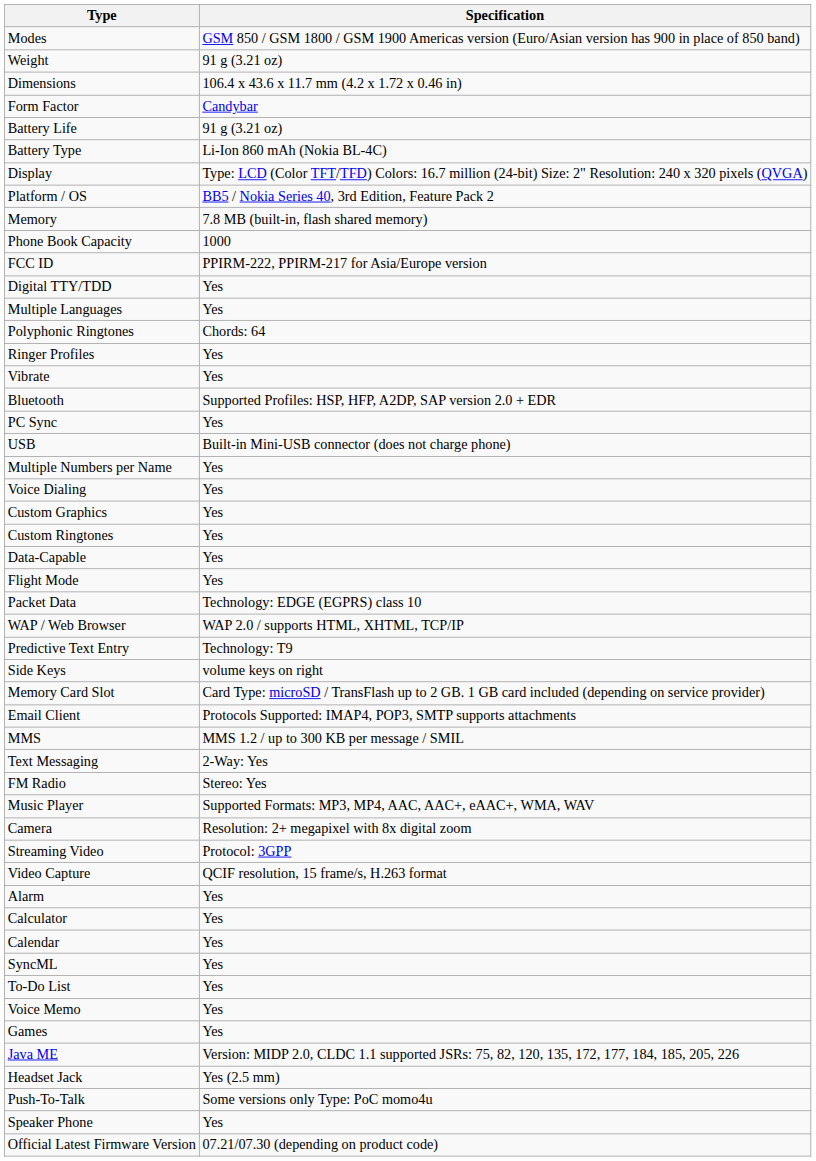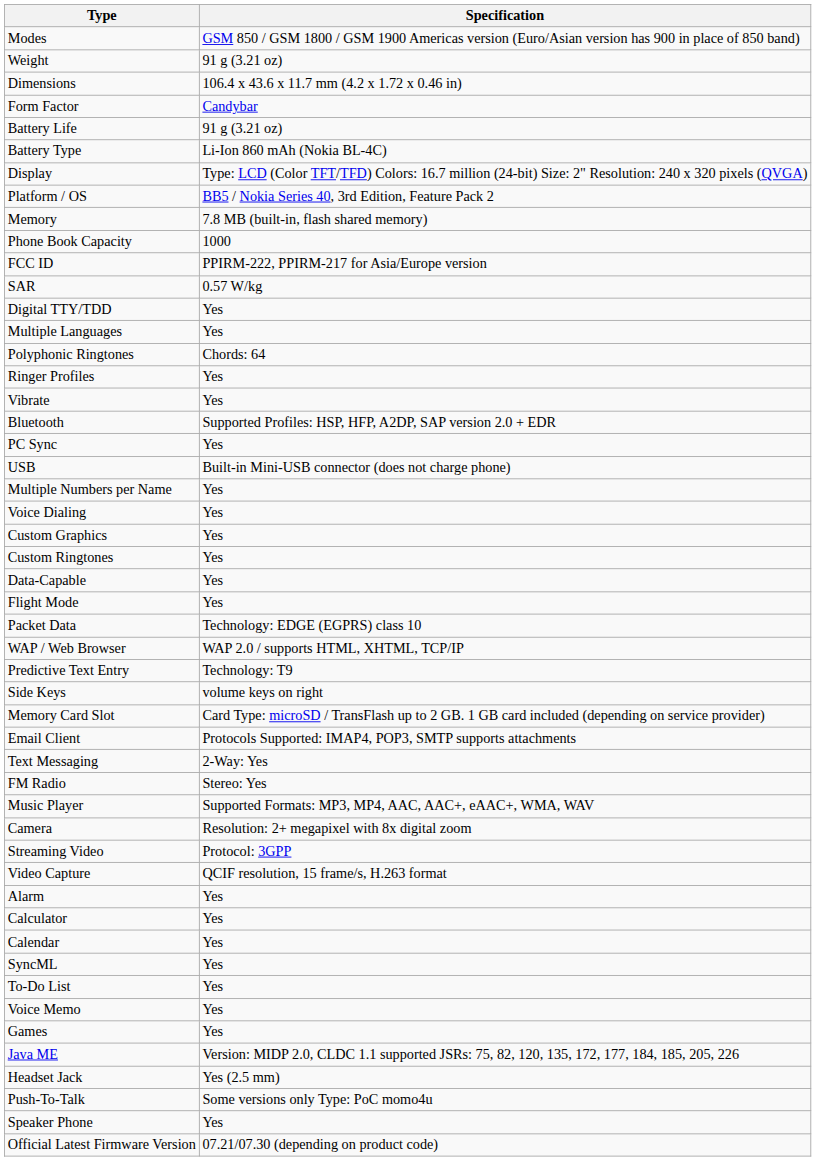 <table class="wikitable">
 <tr>
 <th>Type</th>
 <th>Specification</th>
 </tr>
 <tr>
 <td>Modes</td>
 <td><a href='#'>GSM</a> 850 / GSM 1800 / GSM 1900 Americas version (Euro/Asian version has 900 in place of 850 band)</td>
 </tr>
 <tr>
 <td>Weight</td>
 <td>91 g (3.21 oz)</td>
 </tr>
 <tr>
 <td>Dimensions</td>
 <td>106.4 x 43.6 x 11.7 mm (4.2 x 1.72 x 0.46 in)</td>
 </tr>
 <tr>
 <td>Form Factor</td>
 <td><a href='#'>Candybar</a></td>
 </tr>
 <tr>
 <td>Battery Life</td>
 <td>91 g (3.21 oz)</td>
 </tr>
 <tr>
 <td>Battery Type</td>
 <td>Li-Ion 860 mAh (Nokia BL-4C)</td>
 </tr>
 <tr>
 <td>Display</td>
 <td>Type: <a href='#'>LCD</a> (Color <a href='#'>TFT</a>/<a href='#'>TFD</a>) Colors: 16.7 million (24-bit) Size: 2" Resolution: 240 x 320 pixels (<a href='#'>QVGA</a>)</td>
 </tr>
 <tr>
 <td>Platform / OS</td>
 <td><a href='#'>BB5</a> / <a href='#'>Nokia Series 40</a>, 3rd Edition, Feature Pack 2</td>
 </tr>
 <tr>
 <td>Memory</td>
 <td>7.8 MB   (built-in, flash shared memory)</td>
 </tr>
 <tr>
 <td>Phone Book Capacity</td>
 <td>1000</td>
 </tr>
 <tr>
 <td>FCC ID</td>
 <td>PPIRM-222, PPIRM-217 for Asia/Europe version</td>
+</tr>
+<tr>
+<td>SAR</td>
+<td>0.57 W/kg</td>
 </tr>
 <tr>
 <td>Digital TTY/TDD</td>
 <td>Yes</td>
 </tr>
 <tr>
 <td>Multiple Languages</td>
 <td>Yes</td>
 </tr>
 <tr>
 <td>Polyphonic Ringtones</td>
 <td>Chords: 64</td>
 </tr>
 <tr>
 <td>Ringer Profiles</td>
 <td>Yes</td>
 </tr>
 <tr>
 <td>Vibrate</td>
 <td>Yes</td>
 </tr>
 <tr>
 <td>Bluetooth</td>
 <td>Supported Profiles: HSP, HFP, A2DP, SAP version 2.0 + EDR</td>
 </tr>
 <tr>
 <td>PC Sync</td>
 <td>Yes</td>
 </tr>
 <tr>
 <td>USB</td>
 <td>Built-in Mini-USB connector (does not charge phone)</td>
 </tr>
 <tr>
 <td>Multiple Numbers per Name</td>
 <td>Yes</td>
 </tr>
 <tr>
 <td>Voice Dialing</td>
 <td>Yes</td>
 </tr>
 <tr>
 <td>Custom Graphics</td>
 <td>Yes</td>
 </tr>
 <tr 2.5>
 <td>Custom Ringtones</td>
 <td>Yes</td>
 </tr>
 <tr>
 <td>Data-Capable</td>
 <td>Yes</td>
 </tr>
 <tr>
 <td>Flight Mode</td>
 <td>Yes</td>
 </tr>
 <tr>
 <td>Packet Data</td>
 <td>Technology: EDGE (EGPRS) class 10</td>
 </tr>
 <tr>
 <td>WAP / Web Browser</td>
 <td>WAP 2.0 / supports HTML, XHTML, TCP/IP</td>
 </tr>
 <tr>
 <td>Predictive Text Entry</td>
 <td>Technology: T9</td>
 </tr>
 <tr>
 <td>Side Keys</td>
 <td>volume keys on right</td>
 </tr>
 <tr>
 <td>Memory Card Slot</td>
 <td>Card Type: <a href='#'>microSD</a> / TransFlash up to 2 GB. 1 GB card included (depending on service provider)</td>
 </tr>
 <tr>
 <td>Email Client</td>
 <td>Protocols Supported: IMAP4, POP3, SMTP supports attachments</td>
 </tr>
 <tr>
-<td>MMS</td>
-<td>MMS 1.2 / up to 300 KB per message / SMIL</td>
-</tr>
-<tr>
 <td>Text Messaging</td>
 <td>2-Way: Yes</td>
 </tr>
 <tr>
 <td>FM Radio</td>
 <td>Stereo: Yes</td>
 </tr>
 <tr>
 <td>Music Player</td>
 <td>Supported Formats: MP3, MP4, AAC, AAC+, eAAC+, WMA, WAV</td>
 </tr>
 <tr>
 <td>Camera</td>
 <td>Resolution: 2+ megapixel with 8x digital zoom</td>
 </tr>
 <tr>
 <td>Streaming Video</td>
 <td>Protocol: <a href='#'>3GPP</a></td>
 </tr>
 <tr>
 <td>Video Capture</td>
 <td>QCIF resolution, 15 frame/s, H.263 format</td>
 </tr>
 <tr>
 <td>Alarm</td>
 <td>Yes</td>
 </tr>
 <tr>
 <td>Calculator</td>
 <td>Yes</td>
 </tr>
 <tr>
 <td>Calendar</td>
 <td>Yes</td>
 </tr>
 <tr>
 <td>SyncML</td>
 <td>Yes</td>
 </tr>
 <tr>
 <td>To-Do List</td>
 <td>Yes</td>
 </tr>
 <tr>
 <td>Voice Memo</td>
 <td>Yes</td>
 </tr>
 <tr>
 <td>Games</td>
 <td>Yes</td>
 </tr>
 <tr>
 <td><a href='#'>Java ME</a></td>
 <td>Version: MIDP 2.0, CLDC 1.1 supported JSRs: 75, 82, 120, 135, 172, 177, 184, 185, 205, 226</td>
 </tr>
 <tr>
 <td>Headset Jack</td>
 <td>Yes (2.5 mm)</td>
 </tr>
 <tr>
 <td>Push-To-Talk</td>
 <td>Some versions only Type: PoC momo4u</td>
 </tr>
 <tr>
 <td>Speaker Phone</td>
 <td>Yes</td>
 </tr>
 <tr>
 <td>Official Latest Firmware Version</td>
 <td>07.21/07.30 (depending on product code)</td>
 </tr>
 </table>
